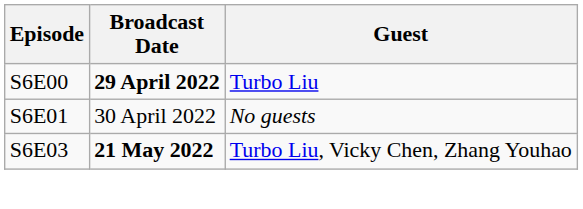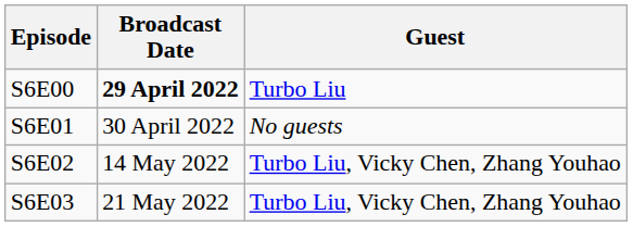 <table class="wikitable">
 <tr>
 <th>Episode<br></th>
 <th>Broadcast<br>Date</th>
 <th>Guest</th>
 </tr>
 <tr>
 <td>S6E00</td>
 <td><strong>29 April 2022</strong></td>
 <td><a href='#'>Turbo Liu</a></td>
 </tr>
 <tr>
 <td>S6E01</td>
 <td>30 April 2022</td>
 <td><em>No guests</em></td>
 </tr>
 <tr>
+<td>S6E02</td>
+<td>14 May 2022</td>
+<td><a href='#'>Turbo Liu</a>, Vicky Chen, Zhang Youhao</td>
+</tr>
+<tr>
 <td>S6E03</td>
-<td><strong>21 May 2022</strong></td>
+<td>21 May 2022</td>
 <td><a href='#'>Turbo Liu</a>, Vicky Chen, Zhang Youhao</td>
 </tr>
 </table>
